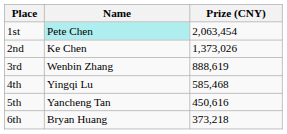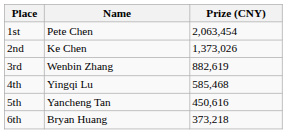 <table class="wikitable">
 <tr>
 <th style="width:50px;">Place</th>
 <th style="width:200px;">Name</th>
 <th style="width:125px;">Prize (CNY)</th>
 </tr>
 <tr>
 <td>1st</td>
-<td style="background: paleturquoise;"> Pete Chen</td>
+<td> Pete Chen</td>
 <td>2,063,454</td>
 </tr>
 <tr>
 <td>2nd</td>
 <td> Ke Chen</td>
 <td>1,373,026</td>
 </tr>
 <tr>
 <td>3rd</td>
 <td> Wenbin Zhang</td>
-<td>888,619</td>
+<td>882,619</td>
 </tr>
 <tr>
 <td>4th</td>
 <td> Yingqi Lu</td>
 <td>585,468</td>
 </tr>
 <tr>
 <td>5th</td>
 <td> Yancheng Tan</td>
 <td>450,616</td>
 </tr>
 <tr>
 <td>6th</td>
 <td> Bryan Huang</td>
 <td>373,218</td>
 </tr>
 </table>
